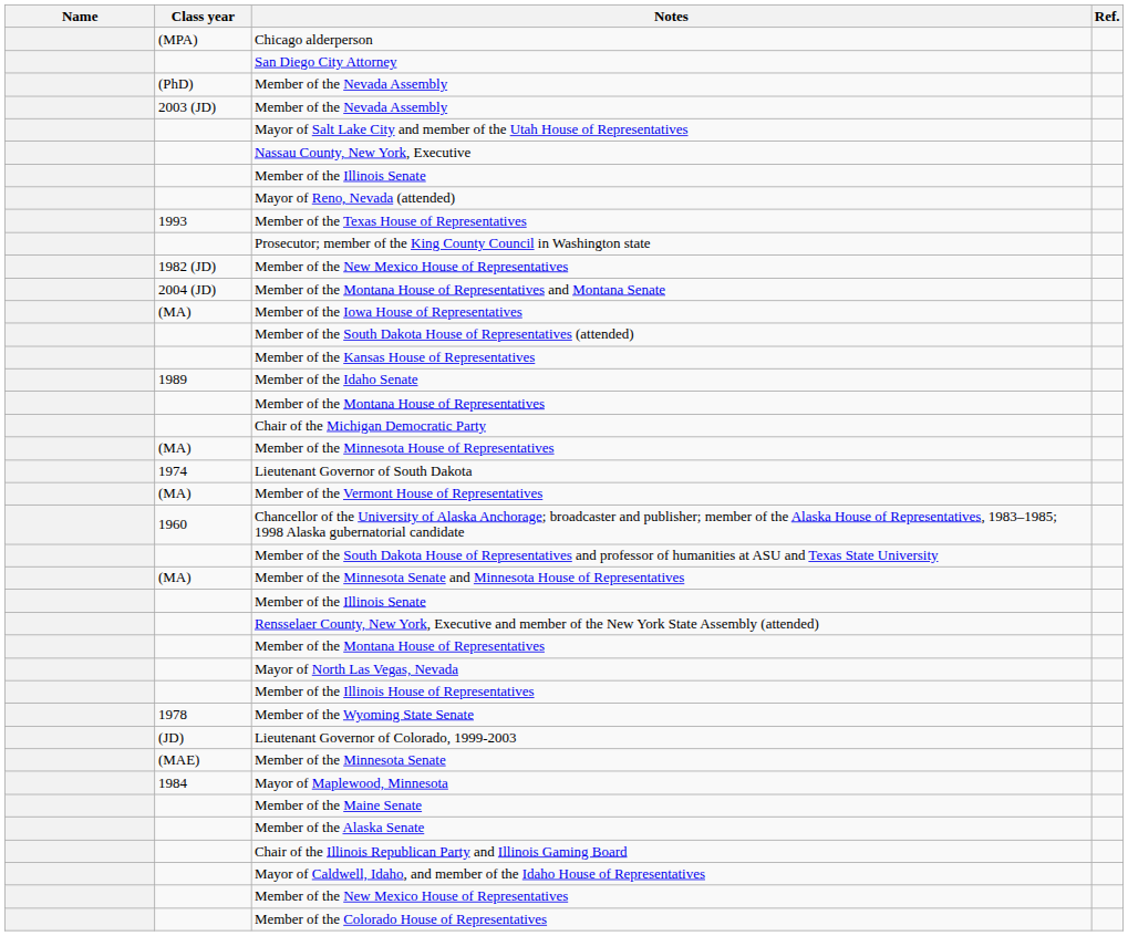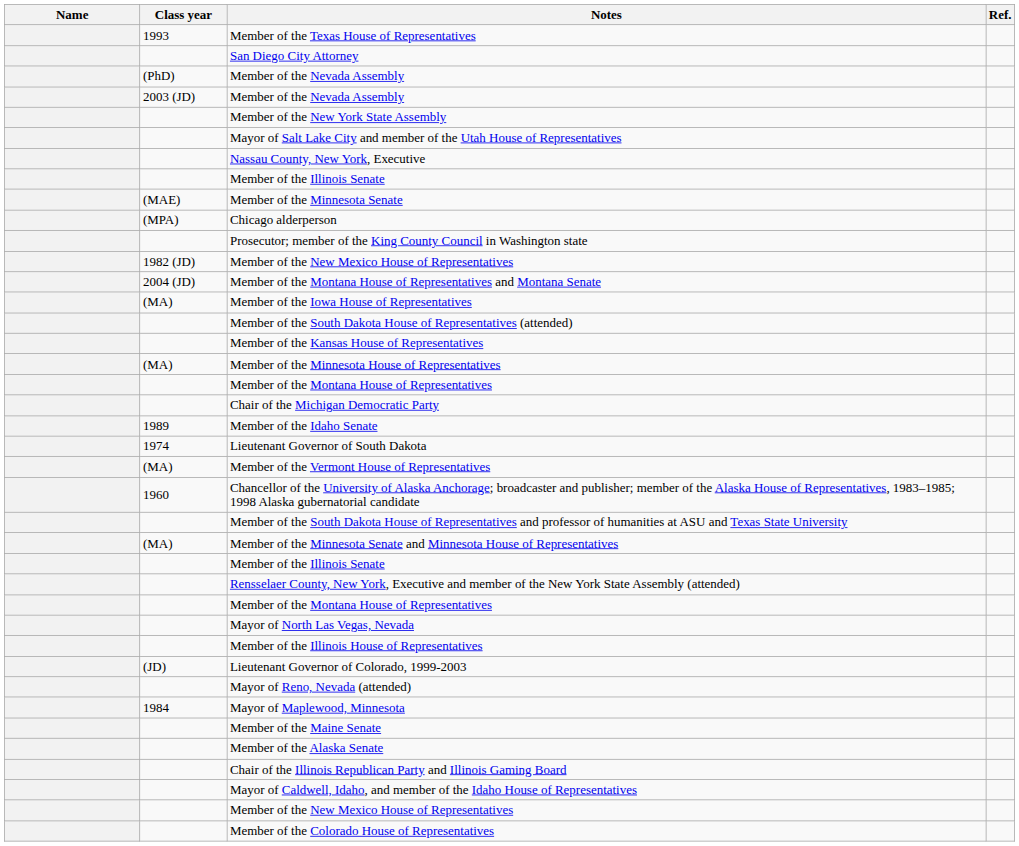 <table class="wikitable sortable">
 <tr>
 <th scope = "col" width="160">Name</th>
 <th scope = "col" width="100">Class year</th>
 <th scope = "col" width="*" class="unsortable">Notes</th>
 <th scope = "col" width="*" class="unsortable">Ref.</th>
 </tr>
 <tr>
 <th scope = "row"></th>
-<td>(MPA)</td>
-<td>Chicago alderperson</td>
+<td>1993 </td>
+<td>Member of the <a href='#'>Texas House of Representatives</a></td>
 <td></td>
 </tr>
 <tr>
 <th scope = "row"></th>
 <td></td>
 <td><a href='#'>San Diego City Attorney</a></td>
 <td></td>
 </tr>
 <tr>
 <th scope = "row"></th>
 <td>(PhD)</td>
 <td>Member of the <a href='#'>Nevada Assembly</a></td>
 <td></td>
 </tr>
 <tr>
 <th scope = "row"></th>
 <td>2003 (JD)</td>
 <td>Member of the <a href='#'>Nevada Assembly</a></td>
 <td></td>
 </tr>
 <tr>
 <th scope = "row"></th>
 <td></td>
+<td>Member of the <a href='#'>New York State Assembly</a></td>
+<td></td>
+</tr>
+<tr>
+<th scope = "row"></th>
+<td></td>
 <td>Mayor of <a href='#'>Salt Lake City</a> and member of the <a href='#'>Utah House of Representatives</a></td>
 <td></td>
 </tr>
 <tr>
 <th scope = "row"></th>
 <td></td>
 <td><a href='#'>Nassau County, New York</a>, Executive</td>
 <td></td>
 </tr>
 <tr>
 <th scope = "row"></th>
 <td></td>
 <td>Member of the <a href='#'>Illinois Senate</a></td>
 <td></td>
 </tr>
 <tr>
 <th scope = "row"></th>
-<td></td>
-<td>Mayor of <a href='#'>Reno, Nevada</a> (attended)</td>
+<td>(MAE)</td>
+<td>Member of the <a href='#'>Minnesota Senate</a></td>
 <td></td>
 </tr>
 <tr>
 <th scope = "row"></th>
-<td>1993 </td>
-<td>Member of the <a href='#'>Texas House of Representatives</a></td>
+<td>(MPA)</td>
+<td>Chicago alderperson</td>
 <td></td>
 </tr>
 <tr>
 <th scope = "row"></th>
 <td></td>
 <td>Prosecutor; member of the <a href='#'>King County Council</a> in Washington state</td>
 <td></td>
 </tr>
 <tr>
 <th scope = "row"></th>
 <td>1982 (JD)</td>
 <td>Member of the <a href='#'>New Mexico House of Representatives</a></td>
 <td></td>
 </tr>
 <tr>
 <th scope = "row"></th>
 <td>2004 (JD)</td>
 <td>Member of the <a href='#'>Montana House of Representatives</a> and <a href='#'>Montana Senate</a></td>
 <td></td>
 </tr>
 <tr>
 <th scope = "row"></th>
 <td>(MA)</td>
 <td>Member of the <a href='#'>Iowa House of Representatives</a></td>
 <td></td>
 </tr>
 <tr>
 <th scope = "row"></th>
 <td></td>
 <td>Member of the <a href='#'>South Dakota House of Representatives</a> (attended)</td>
 <td></td>
 </tr>
 <tr>
 <th scope = "row"></th>
 <td></td>
 <td>Member of the <a href='#'>Kansas House of Representatives</a></td>
 <td></td>
 </tr>
 <tr>
 <th scope = "row"></th>
-<td>1989</td>
-<td>Member of the <a href='#'>Idaho Senate</a></td>
+<td>(MA)</td>
+<td>Member of the <a href='#'>Minnesota House of Representatives</a></td>
 <td></td>
 </tr>
 <tr>
 <th scope = "row"></th>
 <td></td>
 <td>Member of the <a href='#'>Montana House of Representatives</a></td>
 <td></td>
 </tr>
 <tr>
 <th scope = "row"></th>
 <td></td>
 <td>Chair of the <a href='#'>Michigan Democratic Party</a></td>
 <td></td>
 </tr>
 <tr>
 <th scope = "row"></th>
-<td>(MA)</td>
-<td>Member of the <a href='#'>Minnesota House of Representatives</a></td>
+<td>1989</td>
+<td>Member of the <a href='#'>Idaho Senate</a></td>
 <td></td>
 </tr>
 <tr>
 <th scope = "row"></th>
 <td>1974</td>
 <td>Lieutenant Governor of South Dakota</td>
 <td></td>
 </tr>
 <tr>
 <th scope = "row"></th>
 <td>(MA)</td>
 <td>Member of the <a href='#'>Vermont House of Representatives</a></td>
 <td></td>
 </tr>
 <tr>
 <th scope = "row"></th>
 <td>1960</td>
 <td>Chancellor of the <a href='#'>University of Alaska Anchorage</a>; broadcaster and publisher; member of the <a href='#'>Alaska House of Representatives</a>, 1983–1985; 1998 Alaska gubernatorial candidate</td>
 <td></td>
 </tr>
 <tr>
 <th scope = "row"></th>
 <td></td>
 <td>Member of the <a href='#'>South Dakota House of Representatives</a> and professor of humanities at ASU and <a href='#'>Texas State University</a></td>
 <td></td>
 </tr>
 <tr>
 <th scope = "row"></th>
 <td>(MA)</td>
 <td>Member of the <a href='#'>Minnesota Senate</a> and <a href='#'>Minnesota House of Representatives</a></td>
 <td></td>
 </tr>
 <tr>
 <th scope = "row"></th>
 <td></td>
 <td>Member of the <a href='#'>Illinois Senate</a></td>
 <td></td>
 </tr>
 <tr>
 <th scope = "row"></th>
 <td></td>
 <td><a href='#'>Rensselaer County, New York</a>, Executive and member of the New York State Assembly (attended)</td>
 <td></td>
 </tr>
 <tr>
 <th scope = "row"></th>
 <td></td>
 <td>Member of the <a href='#'>Montana House of Representatives</a></td>
 <td></td>
 </tr>
 <tr>
 <th scope = "row"></th>
 <td></td>
 <td>Mayor of <a href='#'>North Las Vegas, Nevada</a></td>
 <td></td>
 </tr>
 <tr>
 <th scope = "row"></th>
 <td></td>
 <td>Member of the <a href='#'>Illinois House of Representatives</a></td>
 <td></td>
 </tr>
 <tr>
 <th scope = "row"></th>
-<td>1978</td>
-<td>Member of the <a href='#'>Wyoming State Senate</a></td>
-<td></td>
-</tr>
-<tr>
-<th scope = "row"></th>
 <td>(JD)</td>
 <td>Lieutenant Governor of Colorado, 1999-2003</td>
 <td></td>
 </tr>
 <tr>
 <th scope = "row"></th>
-<td>(MAE)</td>
-<td>Member of the <a href='#'>Minnesota Senate</a></td>
+<td></td>
+<td>Mayor of <a href='#'>Reno, Nevada</a> (attended)</td>
 <td></td>
 </tr>
 <tr>
 <th scope = "row"></th>
 <td>1984</td>
 <td>Mayor of <a href='#'>Maplewood, Minnesota</a></td>
 <td></td>
 </tr>
 <tr>
 <th scope = "row"></th>
 <td></td>
 <td>Member of the <a href='#'>Maine Senate</a></td>
 <td></td>
 </tr>
 <tr>
 <th scope = "row"></th>
 <td></td>
 <td>Member of the <a href='#'>Alaska Senate</a></td>
 <td></td>
 </tr>
 <tr>
 <th scope = "row"></th>
 <td></td>
 <td>Chair of the <a href='#'>Illinois Republican Party</a> and <a href='#'>Illinois Gaming Board</a></td>
 <td></td>
 </tr>
 <tr>
 <th scope = "row"></th>
 <td></td>
 <td>Mayor of <a href='#'>Caldwell, Idaho</a>, and member of the <a href='#'>Idaho House of Representatives</a></td>
 <td></td>
 </tr>
 <tr>
 <th scope = "row"></th>
 <td></td>
 <td>Member of the <a href='#'>New Mexico House of Representatives</a></td>
 <td></td>
 </tr>
 <tr>
 <th scope = "row"></th>
 <td></td>
 <td>Member of the <a href='#'>Colorado House of Representatives</a></td>
 <td></td>
 </tr>
 </table>
